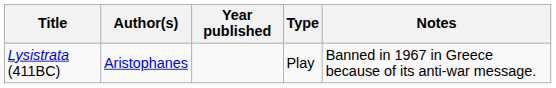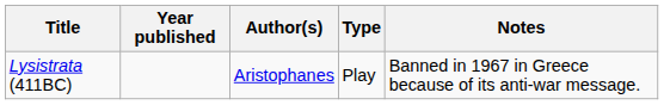 <table class="wikitable sortable">
 <tr>
 <th>Title</th>
+<th>Year published</th>
 <th>Author(s)</th>
-<th>Year published</th>
 <th>Type</th>
 <th class="unsortable">Notes</th>
 </tr>
 <tr>
 <td><em><a href='#'>Lysistrata</a></em> (411BC)</td>
+<td></td>
 <td><a href='#'>Aristophanes</a></td>
-<td></td>
 <td>Play</td>
 <td>Banned in 1967 in Greece because of its anti-war message.</td>
 </tr>
 </table>
